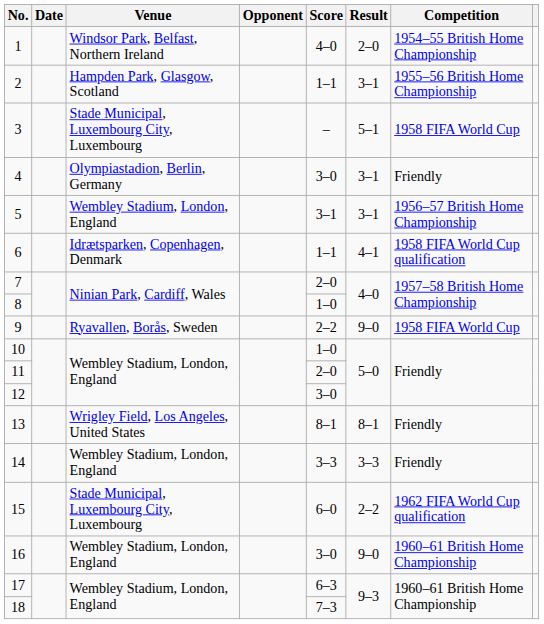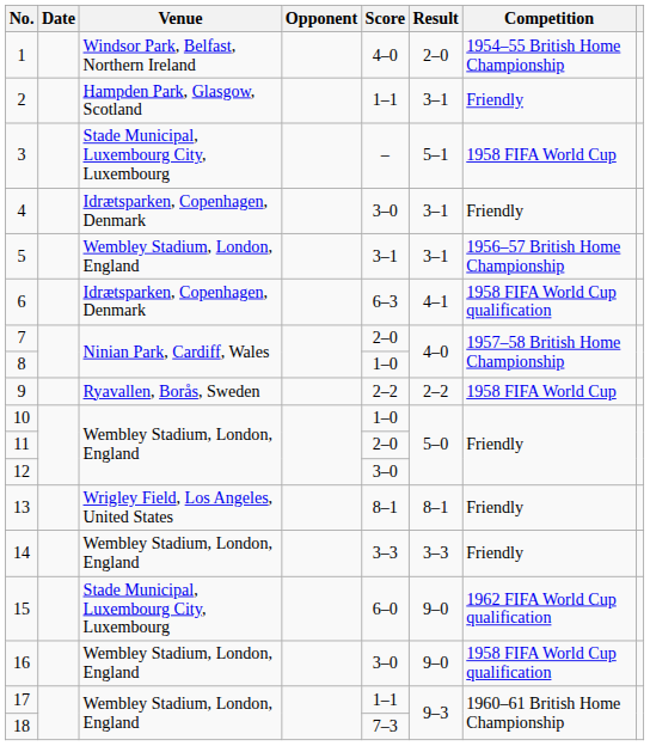 <table class="wikitable sortable">
 <tr>
 <th scope="col">No.</th>
 <th scope="col">Date</th>
 <th scope="col">Venue</th>
 <th scope="col">Opponent</th>
 <th scope="col">Score</th>
 <th scope="col">Result</th>
 <th scope="col">Competition</th>
 <th scope="col" class="unsortable"></th>
 </tr>
 <tr>
 <td style="text-align:center">1</td>
 <td></td>
 <td><a href='#'>Windsor Park</a>, <a href='#'>Belfast</a>, Northern Ireland</td>
 <td></td>
 <td style="text-align:center">4–0</td>
 <td style="text-align:center">2–0</td>
 <td><a href='#'>1954–55 British Home Championship</a></td>
 <td></td>
 </tr>
 <tr>
 <td style="text-align:center">2</td>
 <td></td>
 <td><a href='#'>Hampden Park</a>, <a href='#'>Glasgow</a>, Scotland</td>
 <td></td>
 <td style="text-align:center">1–1</td>
 <td style="text-align:center">3–1</td>
-<td><a href='#'>1955–56 British Home Championship</a></td>
+<td><a href='#'>Friendly</a></td>
 <td></td>
 </tr>
 <tr>
 <td style="text-align:center">3</td>
 <td></td>
 <td><a href='#'>Stade Municipal</a>, <a href='#'>Luxembourg City</a>, Luxembourg</td>
 <td></td>
 <td style="text-align:center">–</td>
 <td style="text-align:center">5–1</td>
 <td><a href='#'>1958 FIFA World Cup</a></td>
 <td></td>
 </tr>
 <tr>
 <td style="text-align:center">4</td>
 <td></td>
-<td><a href='#'>Olympiastadion</a>, <a href='#'>Berlin</a>, Germany</td>
+<td><a href='#'>Idrætsparken</a>, <a href='#'>Copenhagen</a>, Denmark</td>
 <td></td>
 <td style="text-align:center">3–0</td>
 <td style="text-align:center">3–1</td>
 <td>Friendly</td>
 <td></td>
 </tr>
 <tr>
 <td style="text-align:center">5</td>
 <td></td>
 <td><a href='#'>Wembley Stadium</a>, <a href='#'>London</a>, England</td>
 <td></td>
 <td style="text-align:center">3–1</td>
 <td style="text-align:center">3–1</td>
 <td><a href='#'>1956–57 British Home Championship</a></td>
 <td></td>
 </tr>
 <tr>
 <td style="text-align:center">6</td>
 <td></td>
 <td><a href='#'>Idrætsparken</a>, <a href='#'>Copenhagen</a>, Denmark</td>
 <td></td>
-<td style="text-align:center">1–1</td>
+<td style="text-align:center">6–3</td>
 <td style="text-align:center">4–1</td>
 <td><a href='#'>1958 FIFA World Cup qualification</a></td>
 <td></td>
 </tr>
 <tr>
 <td style="text-align:center">7</td>
 <td rowspan="2"></td>
 <td rowspan="2"><a href='#'>Ninian Park</a>, <a href='#'>Cardiff</a>, Wales</td>
 <td rowspan="2"></td>
 <td style="text-align:center">2–0</td>
 <td rowspan="2" style="text-align:center">4–0</td>
 <td rowspan="2"><a href='#'>1957–58 British Home Championship</a></td>
 <td rowspan="2"></td>
 </tr>
 <tr>
 <td style="text-align:center">8</td>
 <td style="text-align:center">1–0</td>
 </tr>
 <tr>
 <td style="text-align:center">9</td>
 <td></td>
 <td><a href='#'>Ryavallen</a>, <a href='#'>Borås</a>, Sweden</td>
 <td></td>
 <td style="text-align:center">2–2</td>
-<td style="text-align:center">9–0</td>
+<td style="text-align:center">2–2</td>
 <td><a href='#'>1958 FIFA World Cup</a></td>
 <td></td>
 </tr>
 <tr>
 <td style="text-align:center">10</td>
 <td rowspan="3"></td>
 <td rowspan="3">Wembley Stadium, London, England</td>
 <td rowspan="3"></td>
 <td style="text-align:center">1–0</td>
 <td rowspan="3" style="text-align:center">5–0</td>
 <td rowspan="3">Friendly</td>
 <td rowspan="3"></td>
 </tr>
 <tr>
 <td style="text-align:center">11</td>
 <td style="text-align:center">2–0</td>
 </tr>
 <tr>
 <td style="text-align:center">12</td>
 <td style="text-align:center">3–0</td>
 </tr>
 <tr>
 <td style="text-align:center">13</td>
 <td></td>
 <td><a href='#'>Wrigley Field</a>, <a href='#'>Los Angeles</a>, United States</td>
 <td></td>
 <td style="text-align:center">8–1</td>
 <td style="text-align:center">8–1</td>
 <td>Friendly</td>
 <td></td>
 </tr>
 <tr>
 <td style="text-align:center">14</td>
 <td></td>
 <td>Wembley Stadium, London, England</td>
 <td></td>
 <td style="text-align:center">3–3</td>
 <td style="text-align:center">3–3</td>
 <td>Friendly</td>
 <td></td>
 </tr>
 <tr>
 <td style="text-align:center">15</td>
 <td></td>
 <td><a href='#'>Stade Municipal</a>, <a href='#'>Luxembourg City</a>, Luxembourg</td>
 <td></td>
 <td style="text-align:center">6–0</td>
-<td style="text-align:center">2–2</td>
+<td style="text-align:center">9–0</td>
 <td><a href='#'>1962 FIFA World Cup qualification</a></td>
 <td></td>
 </tr>
 <tr>
 <td style="text-align:center">16</td>
 <td></td>
 <td>Wembley Stadium, London, England</td>
 <td></td>
 <td style="text-align:center">3–0</td>
 <td style="text-align:center">9–0</td>
-<td><a href='#'>1960–61 British Home Championship</a></td>
+<td><a href='#'>1958 FIFA World Cup qualification</a></td>
 <td></td>
 </tr>
 <tr>
 <td style="text-align:center">17</td>
 <td rowspan="2"></td>
 <td rowspan="2">Wembley Stadium, London, England</td>
 <td rowspan="2"></td>
-<td style="text-align:center">6–3</td>
+<td style="text-align:center">1–1</td>
 <td rowspan="2" style="text-align:center">9–3</td>
 <td rowspan="2">1960–61 British Home Championship</td>
 <td rowspan="2"></td>
 </tr>
 <tr>
 <td style="text-align:center">18</td>
 <td style="text-align:center">7–3</td>
 </tr>
 </table>
